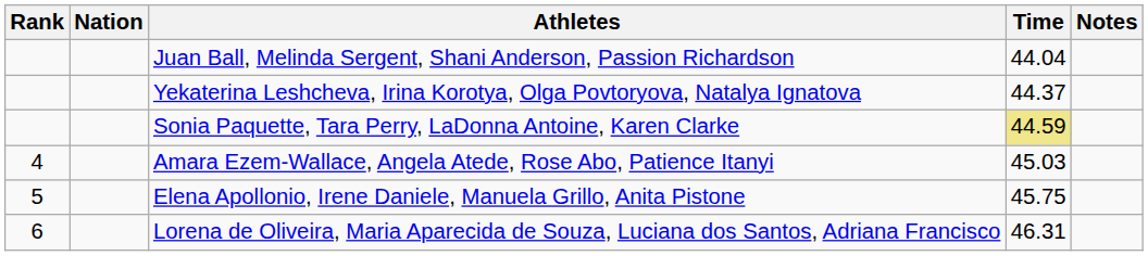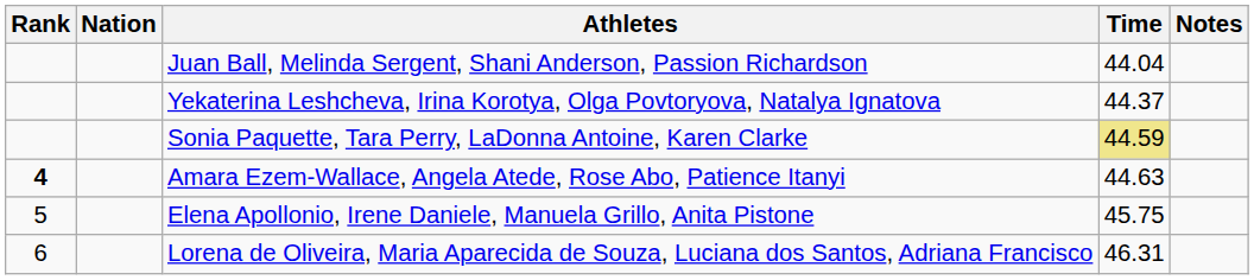 <table class="wikitable sortable" style="text-align:center">
 <tr>
 <th>Rank</th>
 <th>Nation</th>
 <th>Athletes</th>
 <th>Time</th>
 <th>Notes</th>
 </tr>
 <tr>
 <td></td>
 <td align=left></td>
 <td align=left><a href='#'>Juan Ball</a>, <a href='#'>Melinda Sergent</a>, <a href='#'>Shani Anderson</a>, <a href='#'>Passion Richardson</a></td>
 <td>44.04</td>
 <td></td>
 </tr>
 <tr>
 <td></td>
 <td align=left></td>
 <td align=left><a href='#'>Yekaterina Leshcheva</a>, <a href='#'>Irina Korotya</a>, <a href='#'>Olga Povtoryova</a>, <a href='#'>Natalya Ignatova</a></td>
 <td>44.37</td>
 <td></td>
 </tr>
 <tr>
 <td></td>
 <td align=left></td>
 <td align=left><a href='#'>Sonia Paquette</a>, <a href='#'>Tara Perry</a>, <a href='#'>LaDonna Antoine</a>, <a href='#'>Karen Clarke</a></td>
 <td style="background: khaki;">44.59</td>
 <td></td>
 </tr>
 <tr>
-<td>4</td>
+<td><strong>4</strong></td>
 <td align=left></td>
 <td align=left><a href='#'>Amara Ezem-Wallace</a>, <a href='#'>Angela Atede</a>, <a href='#'>Rose Abo</a>, <a href='#'>Patience Itanyi</a></td>
-<td>45.03</td>
+<td>44.63</td>
 <td></td>
 </tr>
 <tr>
 <td>5</td>
 <td align=left></td>
 <td align=left><a href='#'>Elena Apollonio</a>, <a href='#'>Irene Daniele</a>, <a href='#'>Manuela Grillo</a>, <a href='#'>Anita Pistone</a></td>
 <td>45.75</td>
 <td></td>
 </tr>
 <tr>
 <td>6</td>
 <td align=left></td>
 <td align=left><a href='#'>Lorena de Oliveira</a>, <a href='#'>Maria Aparecida de Souza</a>, <a href='#'>Luciana dos Santos</a>, <a href='#'>Adriana Francisco</a></td>
 <td>46.31</td>
 <td></td>
 </tr>
 </table>
